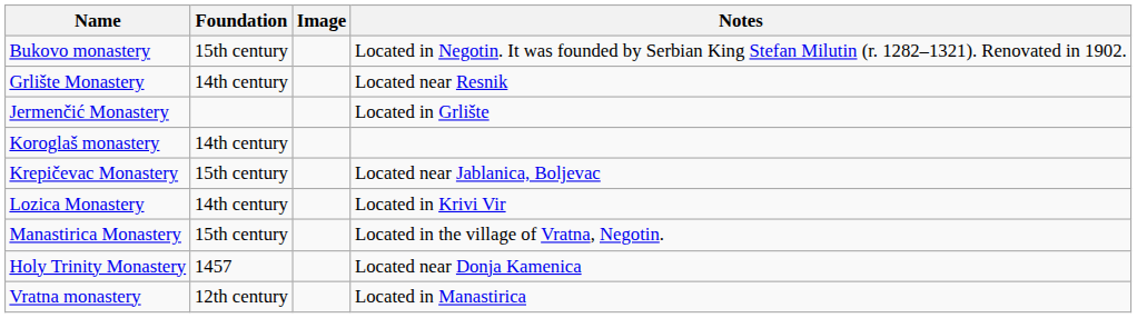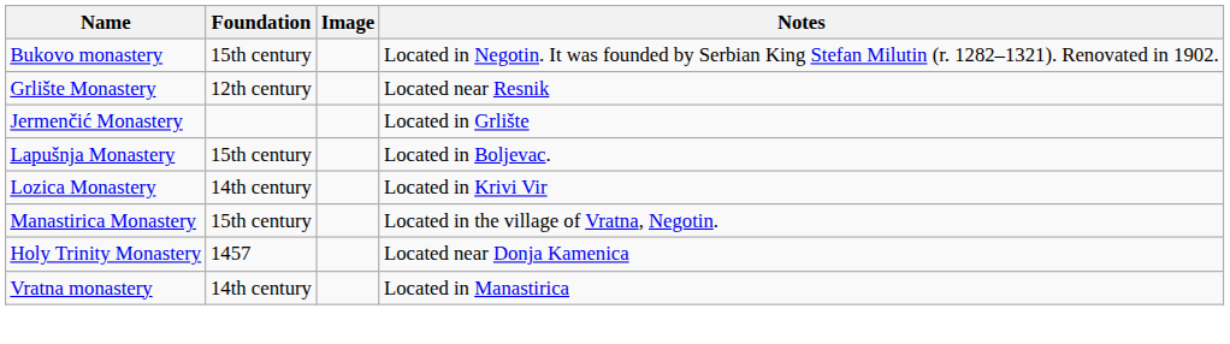 <table class="wikitable" style="font-size:95%;">
 <tr>
 <th>Name</th>
 <th>Foundation</th>
 <th>Image</th>
 <th>Notes</th>
 </tr>
 <tr>
 <td><a href='#'>Bukovo monastery</a><br></td>
 <td>15th century</td>
 <td></td>
 <td>Located in <a href='#'>Negotin</a>. It was founded by Serbian King <a href='#'>Stefan Milutin</a> (r. 1282–1321). Renovated in 1902.</td>
 </tr>
 <tr>
 <td><a href='#'>Grlište Monastery</a></td>
-<td>14th century</td>
+<td>12th century</td>
 <td></td>
 <td>Located near <a href='#'>Resnik</a></td>
 </tr>
 <tr>
 <td><a href='#'>Jermenčić Monastery</a></td>
 <td></td>
 <td></td>
 <td>Located in <a href='#'>Grlište</a></td>
 </tr>
 <tr>
-<td><a href='#'>Koroglaš monastery</a><br></td>
-<td>14th century</td>
-<td></td>
-<td></td>
-</tr>
-<tr>
-<td><a href='#'>Krepičevac Monastery</a></td>
+<td><a href='#'>Lapušnja Monastery</a><br></td>
 <td>15th century</td>
 <td></td>
-<td>Located near <a href='#'>Jablanica, Boljevac</a></td>
+<td>Located in <a href='#'>Boljevac</a>.</td>
 </tr>
 <tr>
 <td><a href='#'>Lozica Monastery</a></td>
 <td>14th century</td>
 <td></td>
 <td>Located in <a href='#'>Krivi Vir</a></td>
 </tr>
 <tr>
 <td><a href='#'>Manastirica Monastery</a></td>
 <td>15th century</td>
 <td></td>
 <td>Located in the village of <a href='#'>Vratna</a>, <a href='#'>Negotin</a>.</td>
 </tr>
 <tr>
 <td><a href='#'>Holy Trinity Monastery</a><br></td>
 <td>1457</td>
 <td></td>
 <td>Located near <a href='#'>Donja Kamenica</a></td>
 </tr>
 <tr>
 <td><a href='#'>Vratna monastery</a><br></td>
-<td>12th century</td>
+<td>14th century</td>
 <td></td>
 <td>Located in <a href='#'>Manastirica</a></td>
 </tr>
 </table>
